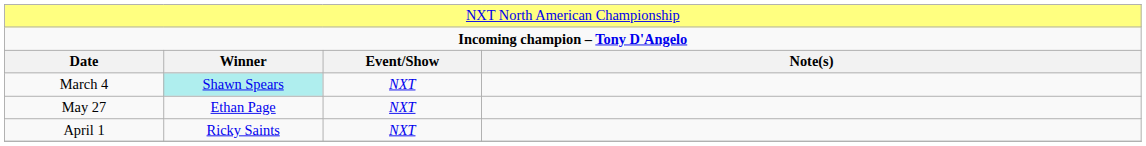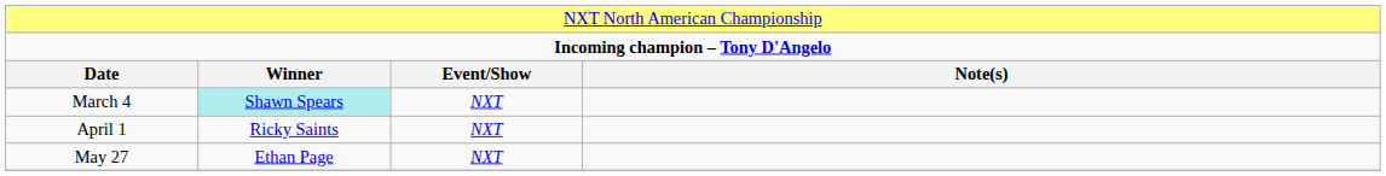 <table class="wikitable" style="text-align:center; width:100%;">
 <tr style="background:#FFFF80;">
 <td colspan="4" style="text-align: center;"><a href='#'>NXT North American Championship</a></td>
 </tr>
 <tr>
 <td colspan="4" style="text-align: center;"><strong>Incoming champion – <a href='#'>Tony D'Angelo</a></strong></td>
 </tr>
 <tr>
 <th width="14%">Date</th>
 <th width="14%">Winner</th>
 <th width="14%">Event/Show</th>
 <th width="58%">Note(s)</th>
 </tr>
 <tr>
 <td>March 4</td>
 <td style="background: paleturquoise;"><a href='#'>Shawn Spears</a></td>
 <td><em><a href='#'>NXT</a></em></td>
 <td></td>
 </tr>
 <tr>
+<td>April 1</td>
+<td><a href='#'>Ricky Saints</a></td>
+<td><em><a href='#'>NXT</a></em></td>
+<td></td>
+</tr>
+<tr>
 <td>May 27</td>
 <td><a href='#'>Ethan Page</a></td>
 <td><em><a href='#'>NXT</a></em></td>
 <td></td>
 </tr>
 <tr>
-<td>April 1</td>
-<td><a href='#'>Ricky Saints</a></td>
-<td><em><a href='#'>NXT</a></em></td>
-<td></td>
-</tr>
-<tr>
 </tr>
 </table>
